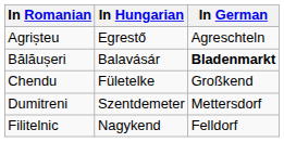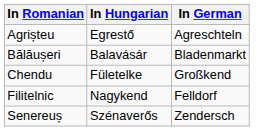 <table class="wikitable">
 <tr>
 <th>In <a href='#'>Romanian</a></th>
 <th>In <a href='#'>Hungarian</a></th>
 <th>In <a href='#'>German</a></th>
 </tr>
 <tr>
 <td>Agrișteu</td>
 <td>Egrestő</td>
 <td>Agreschteln</td>
 </tr>
 <tr>
 <td>Bălăușeri</td>
 <td>Balavásár</td>
-<td><strong>Bladenmarkt</strong></td>
+<td>Bladenmarkt</td>
 </tr>
 <tr>
 <td>Chendu</td>
 <td>Fületelke</td>
 <td>Großkend</td>
 </tr>
 <tr>
-<td>Dumitreni</td>
-<td>Szentdemeter</td>
-<td>Mettersdorf</td>
-</tr>
-<tr>
 <td>Filitelnic</td>
 <td>Nagykend</td>
 <td>Felldorf</td>
 </tr>
+<tr>
+<td>Senereuș</td>
+<td>Szénaverős</td>
+<td>Zendersch</td>
+</tr>
 </table>
